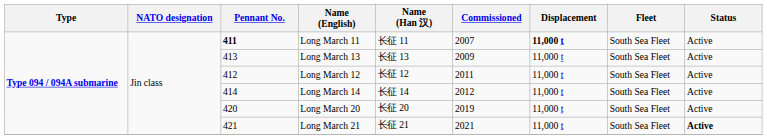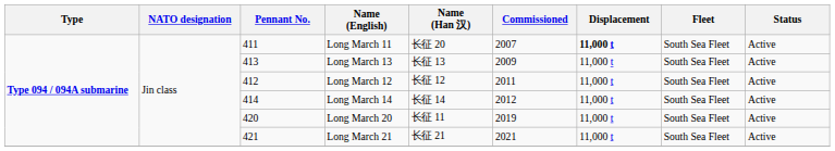 <table class="wikitable sortable"  style="margin:auto; width:100%;">
 <tr>
 <th style="text-align:center; width:16%;">Type</th>
 <th style="text-align:center; width:12%;"><a href='#'>NATO designation</a></th>
 <th style="text-align:center; width:10%;"><a href='#'>Pennant No.</a></th>
 <th style="text-align:center; width:10%;">Name<br>(English)</th>
 <th style="text-align:center; width:10%;">Name<br>(Han 汉)</th>
 <th style="text-align:center; width:10%;"><a href='#'>Commissioned</a></th>
 <th style="text-align:center; width:10%;">Displacement</th>
 <th style="text-align:center; width:10%;">Fleet</th>
 <th style="text-align:center; width:10%;">Status</th>
 </tr>
 <tr>
 <td rowspan="6"><strong><a href='#'>Type 094 / 094A submarine</a></strong></td>
 <td rowspan="6">Jin class</td>
-<td><strong>411</strong></td>
+<td>411</td>
 <td>Long March 11</td>
-<td>长征 11</td>
+<td>长征 20</td>
 <td rowspan="1">2007</td>
 <td><strong>11,000 <a href='#'>t</a></strong></td>
 <td>South Sea Fleet</td>
 <td><span>Active</span></td>
 </tr>
 <tr>
 <td>413</td>
 <td>Long March 13</td>
 <td>长征 13</td>
 <td>2009</td>
 <td>11,000 <a href='#'>t</a></td>
 <td>South Sea Fleet</td>
 <td><span>Active</span></td>
 </tr>
 <tr>
 <td>412</td>
 <td>Long March 12</td>
 <td>长征 12</td>
 <td>2011</td>
 <td>11,000 <a href='#'>t</a></td>
 <td>South Sea Fleet</td>
 <td><span>Active</span></td>
 </tr>
 <tr>
 <td>414</td>
 <td>Long March 14</td>
 <td>长征 14</td>
 <td>2012</td>
 <td>11,000 <a href='#'>t</a></td>
 <td>South Sea Fleet</td>
 <td><span>Active</span></td>
 </tr>
 <tr>
 <td>420</td>
 <td>Long March 20</td>
-<td>长征 20</td>
+<td>长征 11</td>
 <td>2019</td>
 <td>11,000 <a href='#'>t</a></td>
 <td>South Sea Fleet</td>
 <td><span>Active</span></td>
 </tr>
 <tr>
 <td>421</td>
 <td>Long March 21</td>
 <td>长征 21</td>
 <td>2021</td>
 <td>11,000 <a href='#'>t</a></td>
 <td>South Sea Fleet</td>
-<td><strong><span>Active</span></strong></td>
+<td><span>Active</span></td>
 </tr>
 <tr>
 </tr>
 </table>
